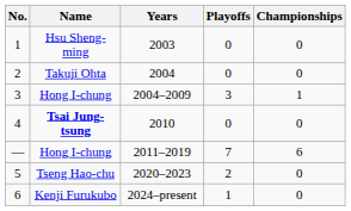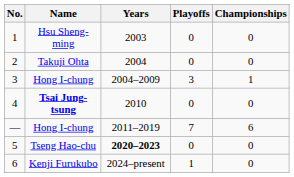 <table class=wikitable style="text-align:center; font-size:95%">
 <tr>
 <th width = "10">No.</th>
 <th width = "100">Name</th>
 <th width = "90">Years</th>
 <th width = "50">Playoffs</th>
 <th width = "50">Championships</th>
 </tr>
 <tr>
 <td>1</td>
 <td><a href='#'>Hsu Sheng-ming</a></td>
 <td>2003</td>
 <td>0</td>
 <td>0</td>
 </tr>
 <tr>
 <td>2</td>
 <td><a href='#'>Takuji Ohta</a></td>
 <td>2004</td>
 <td>0</td>
 <td>0</td>
 </tr>
 <tr>
 <td>3</td>
 <td><a href='#'>Hong I-chung</a></td>
 <td>2004–2009</td>
 <td>3</td>
 <td>1</td>
 </tr>
 <tr>
 <td>4</td>
 <td><strong><a href='#'>Tsai Jung-tsung</a></strong></td>
 <td>2010</td>
 <td>0</td>
 <td>0</td>
 </tr>
 <tr>
 <td>—</td>
 <td><a href='#'>Hong I-chung</a></td>
 <td>2011–2019</td>
 <td>7</td>
 <td>6</td>
 </tr>
 <tr>
 <td>5</td>
 <td><a href='#'>Tseng Hao-chu</a></td>
-<td>2020–2023</td>
-<td>2</td>
+<td><strong>2020–2023</strong></td>
+<td>0</td>
 <td>0</td>
 </tr>
 <tr>
 <td>6</td>
 <td><a href='#'>Kenji Furukubo</a></td>
 <td>2024–present</td>
 <td>1</td>
 <td>0</td>
 </tr>
 </table>
